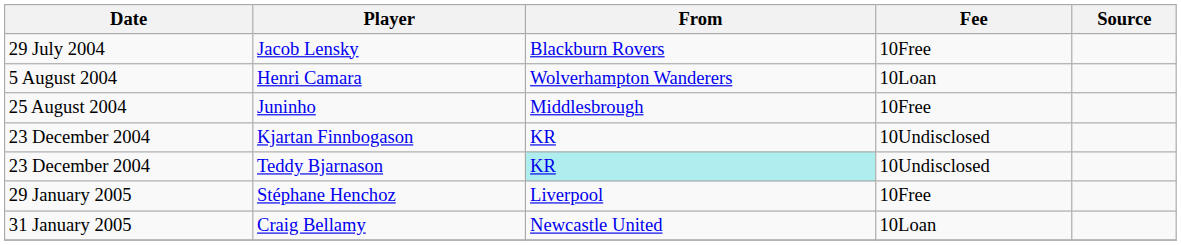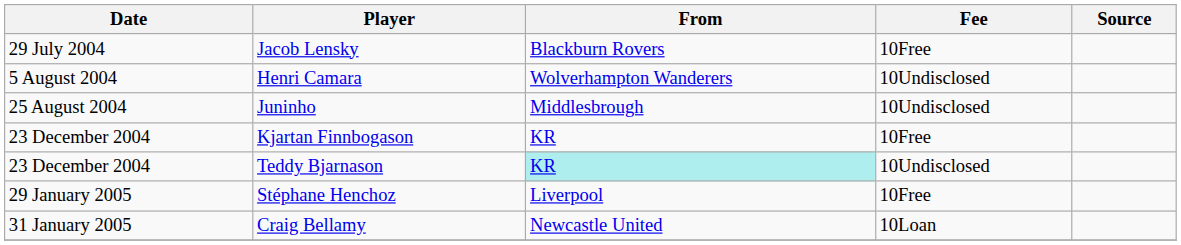 <table class="wikitable sortable" style="text-align:center; font-size:100%;width:80%; text-align:left">
 <tr>
 <th>Date</th>
 <th>Player</th>
 <th>From</th>
 <th>Fee</th>
 <th>Source</th>
 </tr>
 <tr --->
 <td>29 July 2004</td>
 <td> <a href='#'>Jacob Lensky</a></td>
 <td> <a href='#'>Blackburn Rovers</a></td>
 <td><span>10</span>Free</td>
 </tr>
 <tr --->
 <td>5 August 2004</td>
 <td> <a href='#'>Henri Camara</a></td>
 <td> <a href='#'>Wolverhampton Wanderers</a></td>
-<td><span>10</span>Loan</td>
+<td><span>10</span>Undisclosed</td>
 <td></td>
 </tr>
 <tr --->
 <td>25 August 2004</td>
 <td> <a href='#'>Juninho</a></td>
 <td> <a href='#'>Middlesbrough</a></td>
-<td><span>10</span>Free</td>
+<td><span>10</span>Undisclosed</td>
 </tr>
 <tr --->
 <td>23 December 2004</td>
 <td> <a href='#'>Kjartan Finnbogason</a></td>
 <td> <a href='#'>KR</a></td>
-<td><span>10</span>Undisclosed</td>
+<td><span>10</span>Free</td>
 <td></td>
 </tr>
 <tr --->
 <td>23 December 2004</td>
 <td> <a href='#'>Teddy Bjarnason</a></td>
 <td style="background: paleturquoise;"> <a href='#'>KR</a></td>
 <td><span>10</span>Undisclosed</td>
 <td></td>
 </tr>
 <tr --->
 <td>29 January 2005</td>
 <td> <a href='#'>Stéphane Henchoz</a></td>
 <td> <a href='#'>Liverpool</a></td>
 <td><span>10</span>Free</td>
 </tr>
 <tr --->
 <td>31 January 2005</td>
 <td> <a href='#'>Craig Bellamy</a></td>
 <td> <a href='#'>Newcastle United</a></td>
 <td><span>10</span>Loan</td>
 <td></td>
 </tr>
 <tr --->
 </tr>
 </table>
